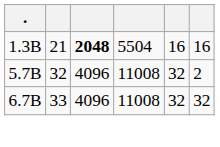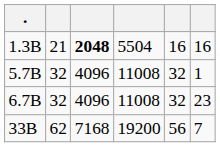 <table class="wikitable sortable">
 <tr>
 <th>.</th>
 <th></th>
 <th></th>
 <th></th>
 <th></th>
 <th></th>
 </tr>
 <tr>
 <td>1.3B</td>
 <td>21</td>
 <td><strong>2048</strong></td>
 <td>5504</td>
 <td>16</td>
 <td>16</td>
 </tr>
 <tr>
 <td>5.7B</td>
 <td>32</td>
 <td>4096</td>
 <td>11008</td>
 <td>32</td>
-<td>2</td>
+<td>1</td>
 </tr>
 <tr>
 <td>6.7B</td>
-<td>33</td>
+<td>32</td>
 <td>4096</td>
 <td>11008</td>
 <td>32</td>
-<td>32</td>
+<td>23</td>
+</tr>
+<tr>
+<td>33B</td>
+<td>62</td>
+<td>7168</td>
+<td>19200</td>
+<td>56</td>
+<td>7</td>
 </tr>
 </table>
